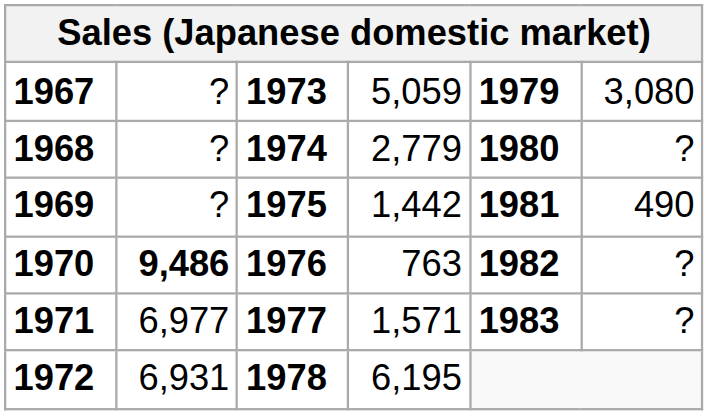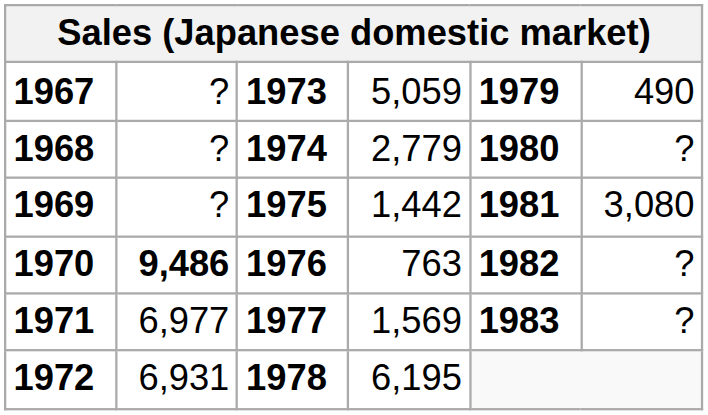 <table class="wikitable" style="text-align:center; font-size:100%;">
 <tr>
 <th colspan=6 width="300">Sales (Japanese domestic market)</th>
 </tr>
 <tr style="background:#ffffff;">
 <td align="left"><strong>1967</strong></td>
 <td align="right">?</td>
 <td align="left"><strong>1973</strong></td>
 <td align="right">5,059</td>
 <td align="left"><strong>1979</strong></td>
-<td align="right">3,080</td>
+<td align="right">490</td>
 </tr>
 <tr style="background:#ffffff;">
 <td align="left"><strong>1968</strong></td>
 <td align="right">?</td>
 <td align="left"><strong>1974</strong></td>
 <td align="right">2,779</td>
 <td align="left"><strong>1980</strong></td>
 <td align="right">?</td>
 </tr>
 <tr style="background:#ffffff;">
 <td align="left"><strong>1969</strong></td>
 <td align="right">?</td>
 <td align="left"><strong>1975</strong></td>
 <td align="right">1,442</td>
 <td align="left"><strong>1981</strong></td>
-<td align="right">490</td>
+<td align="right">3,080</td>
 </tr>
 <tr style="background:#ffffff;">
 <td align="left"><strong>1970</strong></td>
 <td align="right"><strong>9,486</strong></td>
 <td align="left"><strong>1976</strong></td>
 <td align="right">763</td>
 <td align="left"><strong>1982</strong></td>
 <td align="right">?</td>
 </tr>
 <tr style="background:#ffffff;">
 <td align="left"><strong>1971</strong></td>
 <td align="right">6,977</td>
 <td align="left"><strong>1977</strong></td>
-<td align="right">1,571</td>
+<td align="right">1,569</td>
 <td align="left"><strong>1983</strong></td>
 <td align="right">?</td>
 </tr>
 <tr style="background:#ffffff;">
 <td align="left"><strong>1972</strong></td>
 <td align="right">6,931</td>
 <td align="left"><strong>1978</strong></td>
 <td align="right">6,195</td>
 </tr>
 </table>
